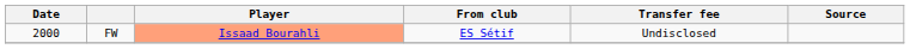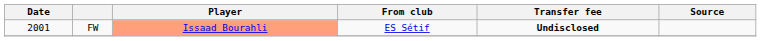 <table class="wikitable sortable" style="width:70%; text-align:center; font-size:85%; text-align:centre;">
 <tr>
 <th><strong>Date</strong></th>
 <th><strong></strong></th>
 <th><strong>Player</strong></th>
 <th><strong>From club</strong></th>
 <th><strong>Transfer fee</strong></th>
 <th><strong>Source</strong></th>
 </tr>
 <tr>
-<td>2000</td>
+<td>2001</td>
 <td>FW</td>
 <td style="background: lightsalmon;"> <a href='#'>Issaad Bourahli</a></td>
 <td><a href='#'>ES Sétif</a></td>
-<td>Undisclosed</td>
+<td><strong>Undisclosed</strong></td>
 <td></td>
 </tr>
 <tr>
 </tr>
 </table>
